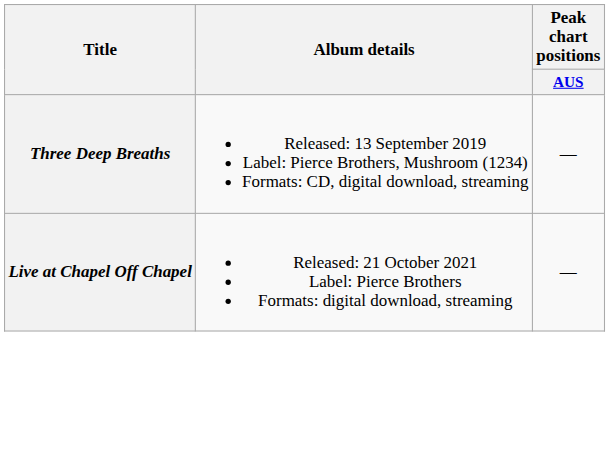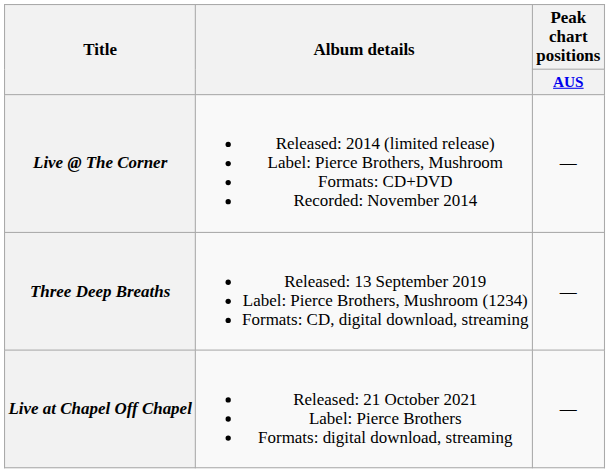 <table class="wikitable plainrowheaders" style="text-align:center;">
 <tr>
 <th rowspan="2">Title</th>
 <th rowspan="2">Album details</th>
 <th colspan="1">Peak chart positions</th>
 </tr>
 <tr>
 <th scope="col" style="width:3em;font-size:90%;"><a href='#'>AUS</a><br></th>
+</tr>
+<tr>
+<th scope="row"><em>Live @ The Corner</em></th>
+<td><br><ul><li>Released: 2014 (limited release)</li><li>Label: Pierce Brothers, Mushroom</li><li>Formats: CD+DVD</li><li>Recorded: November 2014</li></ul></td>
+<td>—</td>
 </tr>
 <tr>
 <th scope="row"><em>Three Deep Breaths</em></th>
 <td><br><ul><li>Released: 13 September 2019</li><li>Label: Pierce Brothers, Mushroom (1234)</li><li>Formats: CD, digital download, streaming</li></ul></td>
 <td>—</td>
 </tr>
 <tr>
 <th scope="row"><em>Live at Chapel Off Chapel</em></th>
 <td><br><ul><li>Released: 21 October 2021</li><li>Label: Pierce Brothers</li><li>Formats: digital download, streaming</li></ul></td>
 <td>—</td>
 </tr>
 </table>
